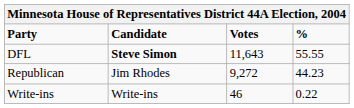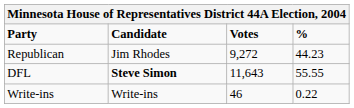 <table class="wikitable">
 <tr>
 <th colspan="4">Minnesota House of Representatives District 44A Election, 2004</th>
 </tr>
 <tr>
 <td><strong>Party</strong></td>
 <td><strong>Candidate</strong></td>
 <td><strong>Votes</strong></td>
 <td><strong>%</strong></td>
 </tr>
 <tr>
+<td>Republican</td>
+<td>Jim Rhodes</td>
+<td>9,272</td>
+<td>44.23</td>
+</tr>
+<tr>
 <td>DFL</td>
 <td><strong>Steve Simon</strong></td>
 <td>11,643</td>
 <td>55.55</td>
-</tr>
-<tr>
-<td>Republican</td>
-<td>Jim Rhodes</td>
-<td>9,272</td>
-<td>44.23</td>
 </tr>
 <tr>
 <td>Write-ins</td>
 <td>Write-ins</td>
 <td>46</td>
 <td>0.22</td>
 </tr>
 </table>
